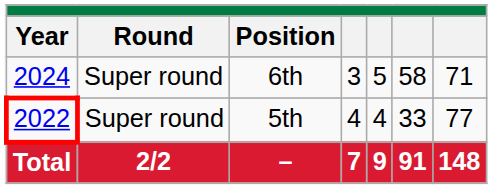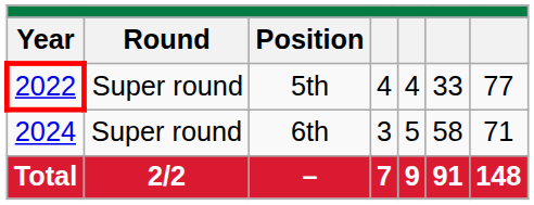 <table class="wikitable" style="text-align: center;">
 <tr>
 <th style="background:#007C43;" colspan="7"><a href='#'></a></th>
 </tr>
 <tr>
 <th>Year</th>
 <th>Round</th>
 <th>Position</th>
 <th></th>
 <th></th>
 <th></th>
 <th></th>
 </tr>
 <tr>
+<td style="border: 3px solid red"> <a href='#'>2022</a></td>
+<td>Super round</td>
+<td>5th</td>
+<td>4</td>
+<td>4</td>
+<td>33</td>
+<td>77</td>
+</tr>
+<tr>
 <td> <a href='#'>2024</a></td>
 <td>Super round</td>
 <td>6th</td>
 <td>3</td>
 <td>5</td>
 <td>58</td>
 <td>71</td>
-</tr>
-<tr>
-<td style="border: 3px solid red"> <a href='#'>2022</a></td>
-<td>Super round</td>
-<td>5th</td>
-<td>4</td>
-<td>4</td>
-<td>33</td>
-<td>77</td>
 </tr>
 <tr>
 <th style="color:white; background:#DA1A31;">Total</th>
 <th style="color:white; background:#DA1A31;">2/2</th>
 <th style="color:white; background:#DA1A31;">–</th>
 <th style="color:white; background:#DA1A31;">7</th>
 <th style="color:white; background:#DA1A31;">9</th>
 <th style="color:white; background:#DA1A31;">91</th>
 <th style="color:white; background:#DA1A31;">148</th>
 </tr>
 </table>
